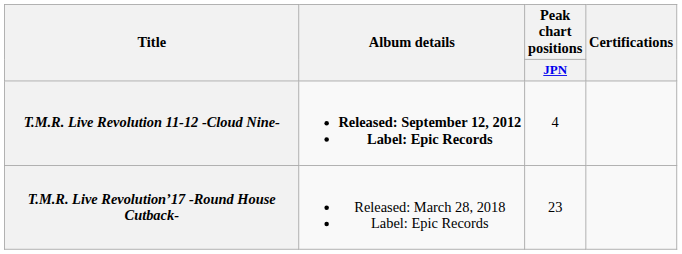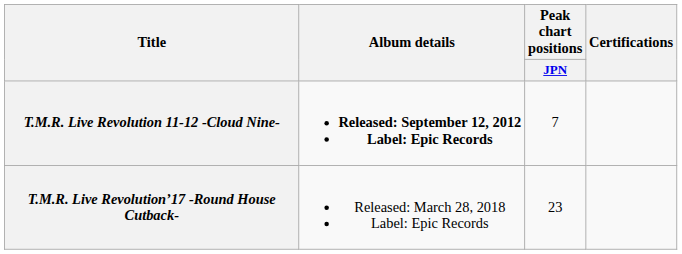 <table class="wikitable plainrowheaders" style="text-align:center;">
 <tr>
 <th rowspan="2" style="width:20em;">Title</th>
 <th rowspan="2">Album details</th>
 <th colspan="1">Peak chart positions</th>
 <th rowspan="2">Certifications</th>
 </tr>
 <tr>
 <th scope="col" style="width:2.5em;font-size:90%;"><a href='#'>JPN</a><br></th>
 </tr>
 <tr>
 <th scope="row"><em>T.M.R. Live Revolution 11-12 -Cloud Nine-</em></th>
 <td><strong><br><ul><li>Released: September 12, 2012</li><li>Label: Epic Records</li></ul></strong></td>
-<td>4</td>
+<td>7</td>
 <td></td>
 </tr>
 <tr>
 <th scope="row"><em>T.M.R. Live Revolution’17 -Round House Cutback-</em></th>
 <td><br><ul><li>Released: March 28, 2018</li><li>Label: Epic Records</li></ul></td>
 <td>23</td>
 <td></td>
 </tr>
 </table>
